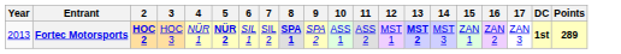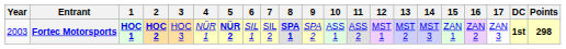 <table class="wikitable" style="text-align:center; font-size:85%">
 <tr>
 <th>Year</th>
 <th>Entrant</th>
+<th>1</th>
 <th>2</th>
 <th>3</th>
 <th>4</th>
 <th>5</th>
 <th>6</th>
 <th>7</th>
 <th>8</th>
 <th>9</th>
 <th>10</th>
 <th>11</th>
 <th>12</th>
 <th>13</th>
 <th>14</th>
 <th>15</th>
 <th>16</th>
 <th>17</th>
 <th>DC</th>
 <th>Points</th>
 </tr>
 <tr>
-<td><a href='#'>2013</a></td>
+<td><a href='#'>2003</a></td>
 <th><a href='#'>Fortec Motorsports</a></th>
+<td style="background:#dfffdf;"><strong><a href='#'>HOC<br>1</a></strong><br></td>
 <td style="background:#ffdf9f;"><strong><a href='#'>HOC<br>2</a></strong><br></td>
 <td style="background:#ffdf9f;"><a href='#'>HOC<br>3</a><br></td>
 <td style="background:#ffffbf;"><em><a href='#'>NÜR<br>1</a></em><br></td>
 <td style="background:#ffffbf;"><strong><a href='#'>NÜR<br>2</a></strong><br></td>
 <td style="background:#ffffbf;"><em><a href='#'>SIL<br>1</a></em><br></td>
 <td style="background:#ffffbf;"><a href='#'>SIL<br>2</a><br></td>
 <td style="background:#dfdfdf;"><strong><a href='#'>SPA<br>1</a><br></strong></td>
 <td style="background:#ffffbf;"><em><a href='#'>SPA<br>2</a></em><br></td>
 <td style="background:#dfffdf;"><a href='#'>ASS<br>1</a><br></td>
 <td style="background:#dfdfdf;"><a href='#'>ASS<br>2</a><br></td>
 <td style="background:#efcfff;"><a href='#'>MST<br>1</a><br></td>
-<td style="background:#cfcfff;"><strong><a href='#'>MST<br>2</a><br></strong></td>
+<td style="background:#cfcfff;"><a href='#'>MST<br>2</a><br></td>
 <td style="background:#cfcfff;"><a href='#'>MST<br>3</a><br></td>
 <td style="background:#dfffdf;"><a href='#'>ZAN<br>1</a><br></td>
 <td style="background:#efcfff;"><a href='#'>ZAN<br>2</a><br></td>
 <td style="background:#FFFFFF;"><a href='#'>ZAN<br>3</a><br></td>
 <th style="background:#ffffbf;">1st</th>
-<th style="background:#ffffbf;">289</th>
+<th style="background:#ffffbf;">298</th>
 </tr>
 </table>
